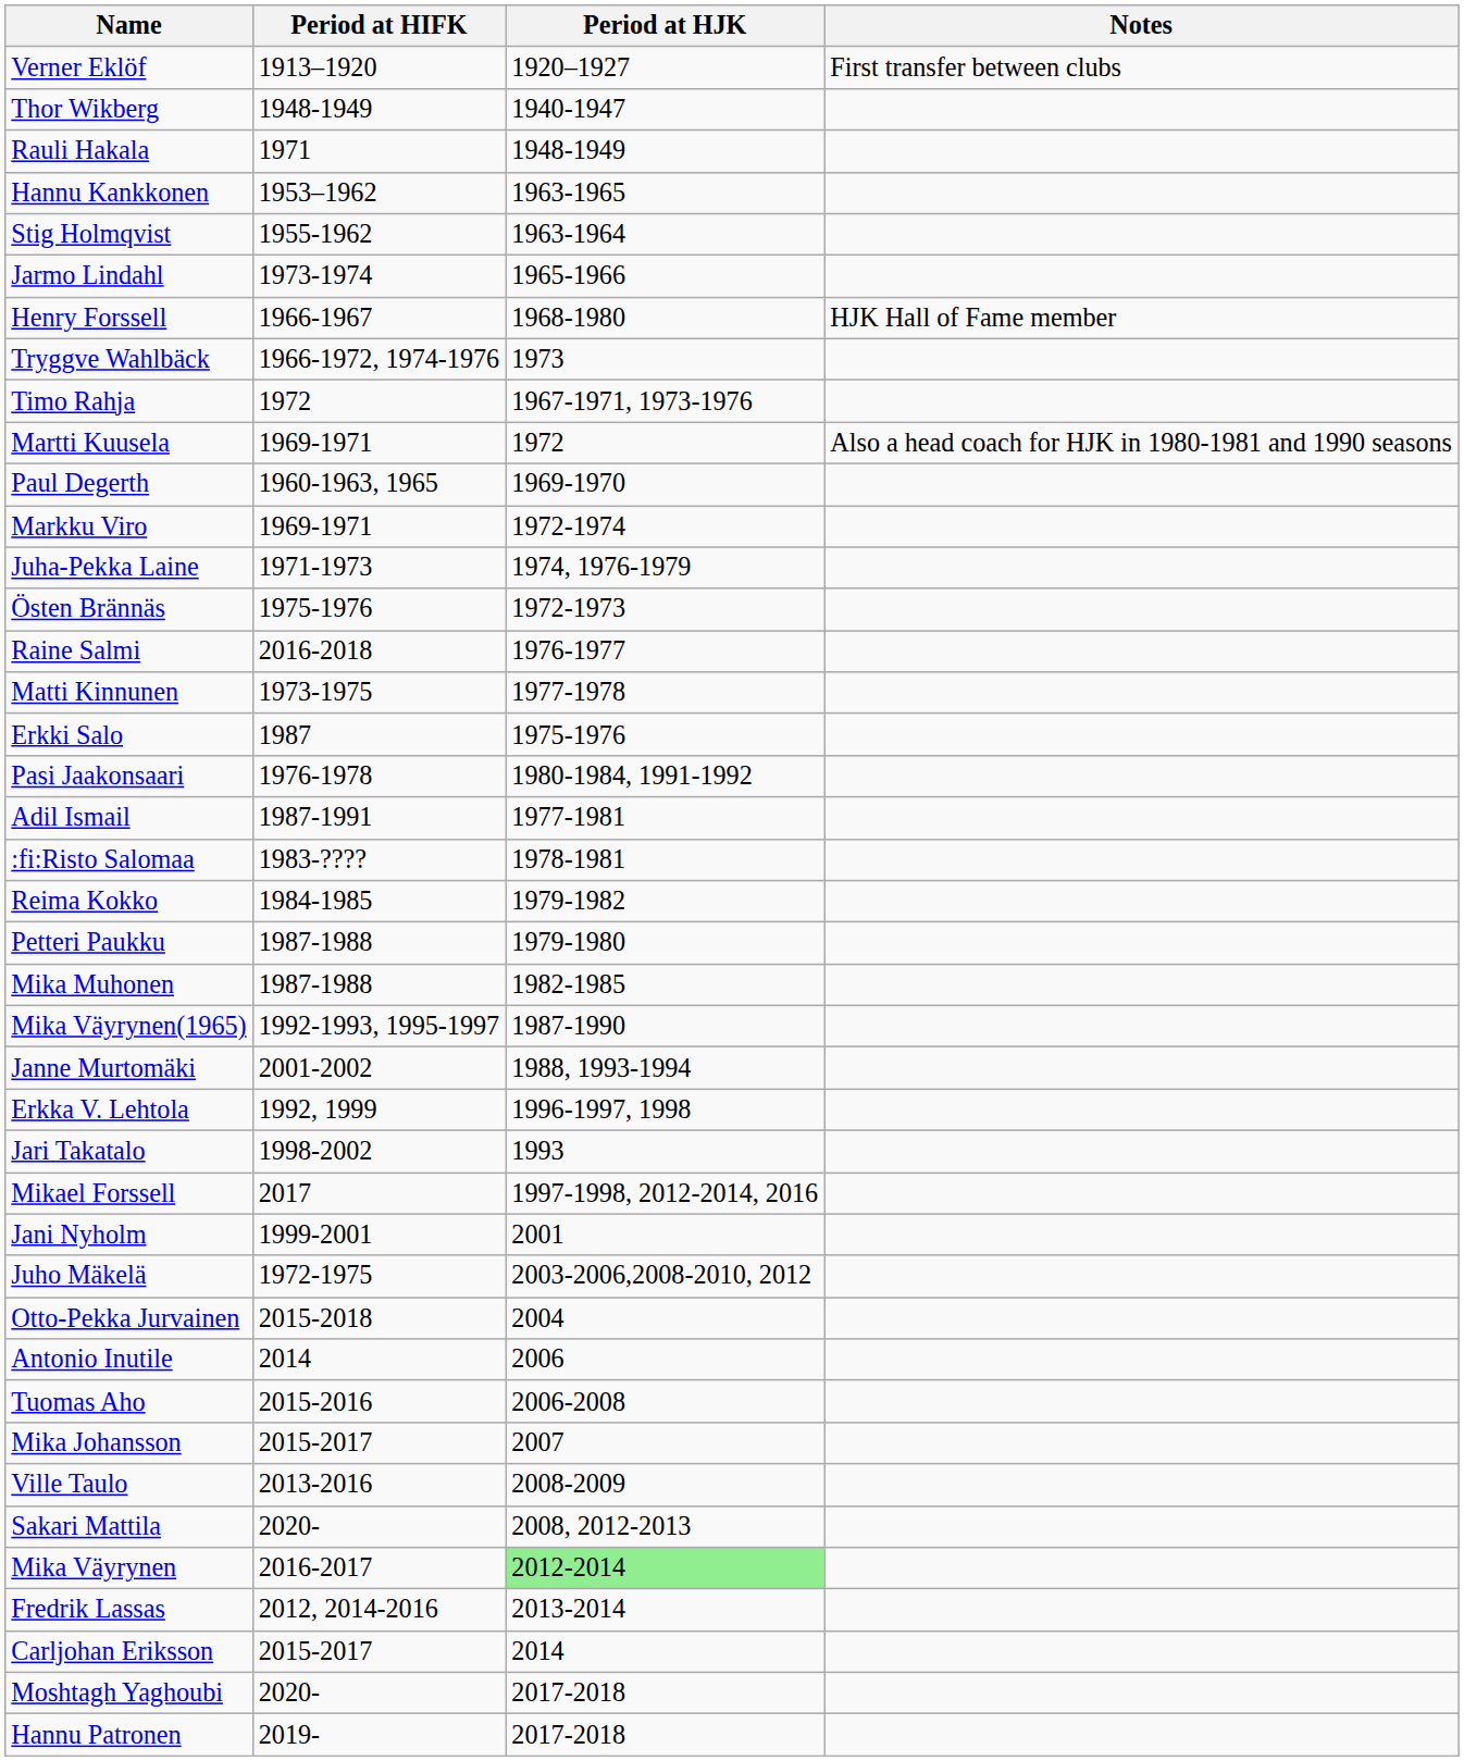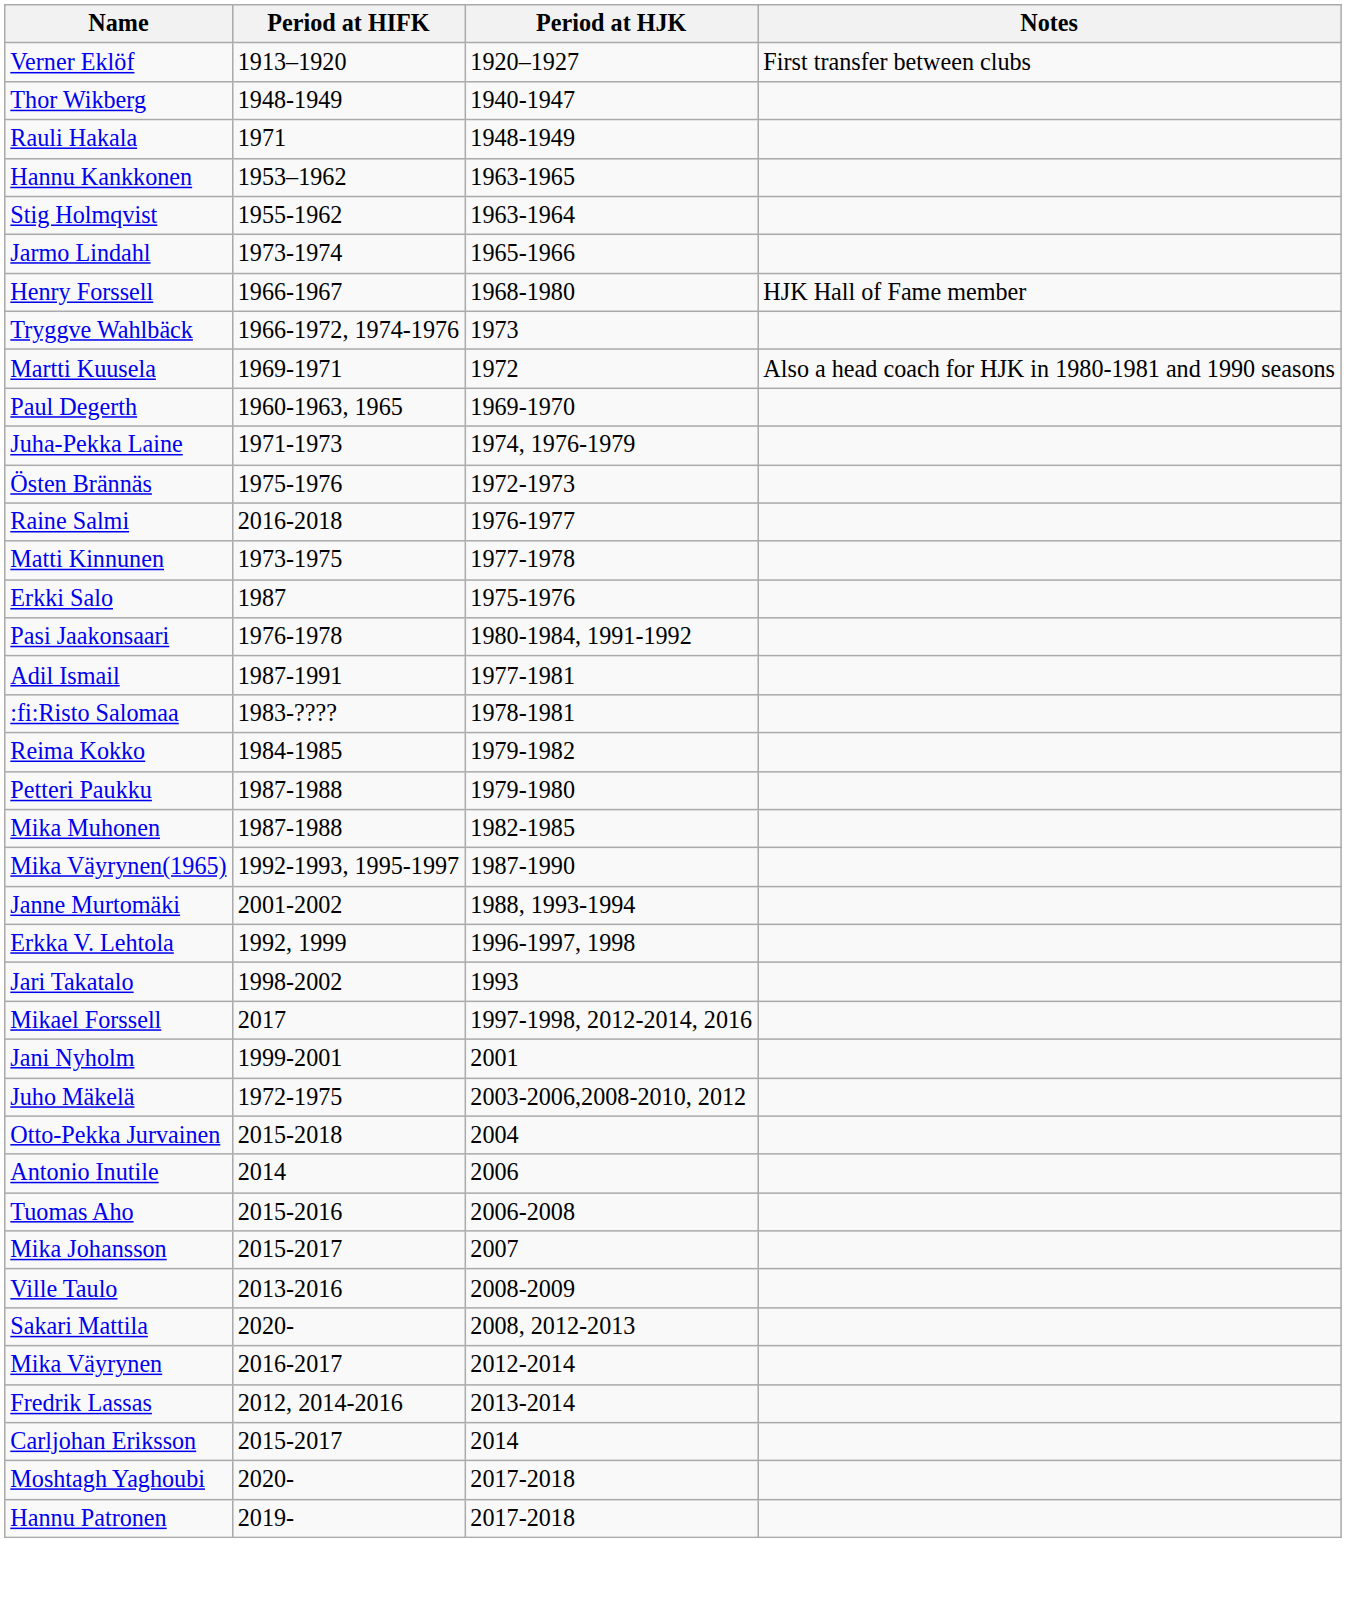 <table class="wikitable">
 <tr>
 <th>Name</th>
 <th>Period at HIFK</th>
 <th>Period at HJK</th>
 <th>Notes</th>
 </tr>
 <tr>
 <td><a href='#'>Verner Eklöf</a></td>
 <td>1913–1920</td>
 <td>1920–1927</td>
 <td>First transfer between clubs</td>
 </tr>
 <tr>
 <td><a href='#'>Thor Wikberg</a></td>
 <td>1948-1949</td>
 <td>1940-1947</td>
 <td></td>
 </tr>
 <tr>
 <td><a href='#'>Rauli Hakala</a></td>
 <td>1971</td>
 <td>1948-1949</td>
 <td></td>
 </tr>
 <tr>
 <td><a href='#'>Hannu Kankkonen</a></td>
 <td>1953–1962</td>
 <td>1963-1965</td>
 <td></td>
 </tr>
 <tr>
 <td><a href='#'>Stig Holmqvist</a></td>
 <td>1955-1962</td>
 <td>1963-1964</td>
 <td></td>
 </tr>
 <tr>
 <td><a href='#'>Jarmo Lindahl</a></td>
 <td>1973-1974</td>
 <td>1965-1966</td>
 <td></td>
 </tr>
 <tr>
 <td><a href='#'>Henry Forssell</a></td>
 <td>1966-1967</td>
 <td>1968-1980</td>
 <td>HJK Hall of Fame member</td>
 </tr>
 <tr>
 <td><a href='#'>Tryggve Wahlbäck</a></td>
 <td>1966-1972, 1974-1976</td>
 <td>1973</td>
 <td></td>
 </tr>
 <tr>
-<td><a href='#'>Timo Rahja</a></td>
-<td>1972</td>
-<td>1967-1971, 1973-1976</td>
-<td></td>
-</tr>
-<tr>
 <td><a href='#'>Martti Kuusela</a></td>
 <td>1969-1971</td>
 <td>1972</td>
 <td>Also a head coach for HJK in 1980-1981 and 1990 seasons</td>
 </tr>
 <tr>
 <td><a href='#'>Paul Degerth</a></td>
 <td>1960-1963, 1965</td>
 <td>1969-1970</td>
-<td></td>
-</tr>
-<tr>
-<td><a href='#'>Markku Viro</a></td>
-<td>1969-1971</td>
-<td>1972-1974</td>
 <td></td>
 </tr>
 <tr>
 <td><a href='#'>Juha-Pekka Laine</a></td>
 <td>1971-1973</td>
 <td>1974, 1976-1979</td>
 <td></td>
 </tr>
 <tr>
 <td><a href='#'>Östen Brännäs</a></td>
 <td>1975-1976</td>
 <td>1972-1973</td>
 <td></td>
 </tr>
 <tr>
 <td><a href='#'>Raine Salmi</a></td>
 <td>2016-2018</td>
 <td>1976-1977</td>
 <td></td>
 </tr>
 <tr>
 <td><a href='#'>Matti Kinnunen</a></td>
 <td>1973-1975</td>
 <td>1977-1978</td>
 <td></td>
 </tr>
 <tr>
 <td><a href='#'>Erkki Salo</a></td>
 <td>1987</td>
 <td>1975-1976</td>
 <td></td>
 </tr>
 <tr>
 <td><a href='#'>Pasi Jaakonsaari</a></td>
 <td>1976-1978</td>
 <td>1980-1984, 1991-1992</td>
 <td></td>
 </tr>
 <tr>
 <td><a href='#'>Adil Ismail</a></td>
 <td>1987-1991</td>
 <td>1977-1981</td>
 <td></td>
 </tr>
 <tr>
 <td><a href='#'>:fi:Risto Salomaa</a></td>
 <td>1983-????</td>
 <td>1978-1981</td>
 <td></td>
 </tr>
 <tr>
 <td><a href='#'>Reima Kokko</a></td>
 <td>1984-1985</td>
 <td>1979-1982</td>
 <td></td>
 </tr>
 <tr>
 <td><a href='#'>Petteri Paukku</a></td>
 <td>1987-1988</td>
 <td>1979-1980</td>
 <td></td>
 </tr>
 <tr>
 <td><a href='#'>Mika Muhonen</a></td>
 <td>1987-1988</td>
 <td>1982-1985</td>
 <td></td>
 </tr>
 <tr>
 <td><a href='#'>Mika Väyrynen(1965)</a></td>
 <td>1992-1993, 1995-1997</td>
 <td>1987-1990</td>
 <td></td>
 </tr>
 <tr>
 <td><a href='#'>Janne Murtomäki</a></td>
 <td>2001-2002</td>
 <td>1988, 1993-1994</td>
 <td></td>
 </tr>
 <tr>
 <td><a href='#'>Erkka V. Lehtola</a></td>
 <td>1992, 1999</td>
 <td>1996-1997, 1998</td>
 <td></td>
 </tr>
 <tr>
 <td><a href='#'>Jari Takatalo</a></td>
 <td>1998-2002</td>
 <td>1993</td>
 <td></td>
 </tr>
 <tr>
 <td><a href='#'>Mikael Forssell</a></td>
 <td>2017</td>
 <td>1997-1998, 2012-2014, 2016</td>
 <td></td>
 </tr>
 <tr>
 <td><a href='#'>Jani Nyholm</a></td>
 <td>1999-2001</td>
 <td>2001</td>
 <td></td>
 </tr>
 <tr>
 <td><a href='#'>Juho Mäkelä</a></td>
 <td>1972-1975</td>
 <td>2003-2006,2008-2010, 2012</td>
 <td></td>
 </tr>
 <tr>
 <td><a href='#'>Otto-Pekka Jurvainen</a></td>
 <td>2015-2018</td>
 <td>2004</td>
 <td></td>
 </tr>
 <tr>
 <td><a href='#'>Antonio Inutile</a></td>
 <td>2014</td>
 <td>2006</td>
 <td></td>
 </tr>
 <tr>
 <td><a href='#'>Tuomas Aho</a></td>
 <td>2015-2016</td>
 <td>2006-2008</td>
 <td></td>
 </tr>
 <tr>
 <td><a href='#'>Mika Johansson</a></td>
 <td>2015-2017</td>
 <td>2007</td>
 <td></td>
 </tr>
 <tr>
 <td><a href='#'>Ville Taulo</a></td>
 <td>2013-2016</td>
 <td>2008-2009</td>
 <td></td>
 </tr>
 <tr>
 <td><a href='#'>Sakari Mattila</a></td>
 <td>2020-</td>
 <td>2008, 2012-2013</td>
 <td></td>
 </tr>
 <tr>
 <td><a href='#'>Mika Väyrynen</a></td>
 <td>2016-2017</td>
-<td style="background: lightgreen;">2012-2014</td>
+<td>2012-2014</td>
 <td></td>
 </tr>
 <tr>
 <td><a href='#'>Fredrik Lassas</a></td>
 <td>2012, 2014-2016</td>
 <td>2013-2014</td>
 <td></td>
 </tr>
 <tr>
 <td><a href='#'>Carljohan Eriksson</a></td>
 <td>2015-2017</td>
 <td>2014</td>
 <td></td>
 </tr>
 <tr>
 <td><a href='#'>Moshtagh Yaghoubi</a></td>
 <td>2020-</td>
 <td>2017-2018</td>
 <td></td>
 </tr>
 <tr>
 <td><a href='#'>Hannu Patronen</a></td>
 <td>2019-</td>
 <td>2017-2018</td>
 <td></td>
 </tr>
 </table>
